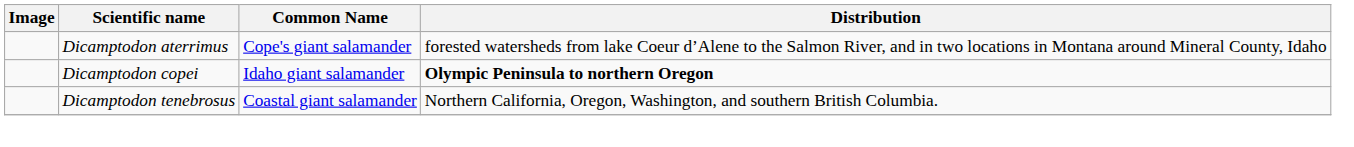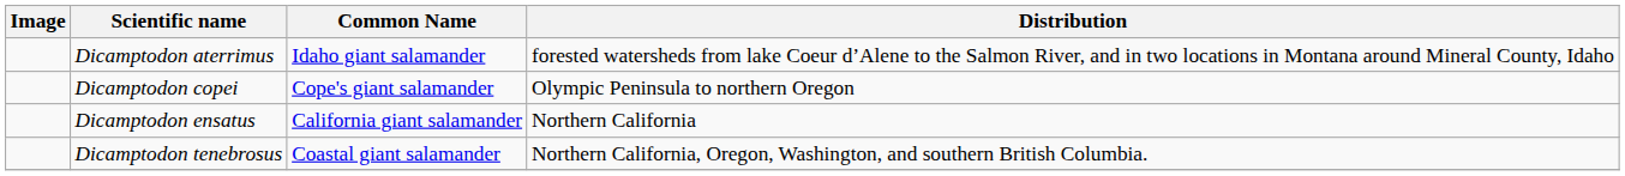 <table class="wikitable">
 <tr>
 <th>Image</th>
 <th>Scientific name</th>
 <th>Common Name</th>
 <th>Distribution</th>
 </tr>
 <tr>
 <td></td>
 <td><em>Dicamptodon aterrimus</em></td>
-<td><a href='#'>Cope's giant salamander</a></td>
+<td><a href='#'>Idaho giant salamander</a></td>
 <td>forested watersheds from lake Coeur d’Alene to the Salmon River, and in two locations in Montana around Mineral County, Idaho</td>
 </tr>
 <tr>
 <td></td>
 <td><em>Dicamptodon copei</em></td>
-<td><a href='#'>Idaho giant salamander</a></td>
-<td><strong>Olympic Peninsula to northern Oregon</strong></td>
+<td><a href='#'>Cope's giant salamander</a></td>
+<td>Olympic Peninsula to northern Oregon</td>
+</tr>
+<tr>
+<td></td>
+<td><em>Dicamptodon ensatus</em></td>
+<td><a href='#'>California giant salamander</a></td>
+<td>Northern California</td>
 </tr>
 <tr>
 <td></td>
 <td><em>Dicamptodon tenebrosus</em></td>
 <td><a href='#'>Coastal giant salamander</a></td>
 <td>Northern California, Oregon, Washington, and southern British Columbia.</td>
 </tr>
 <tr>
 </tr>
 </table>
